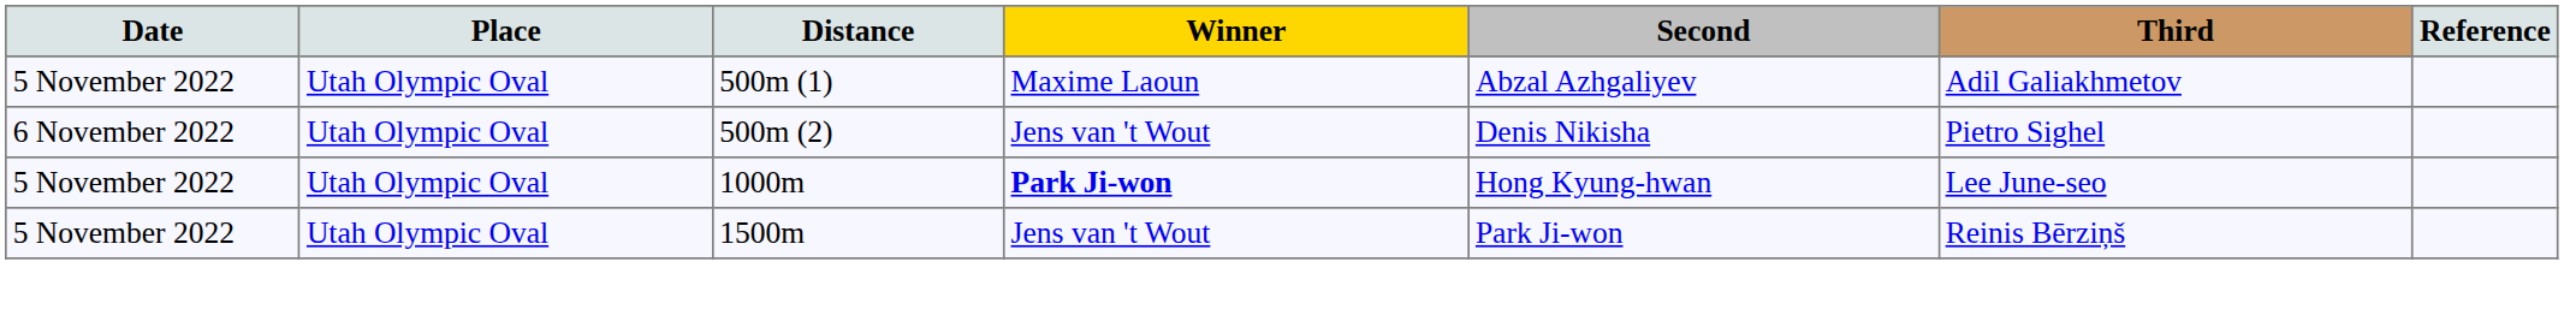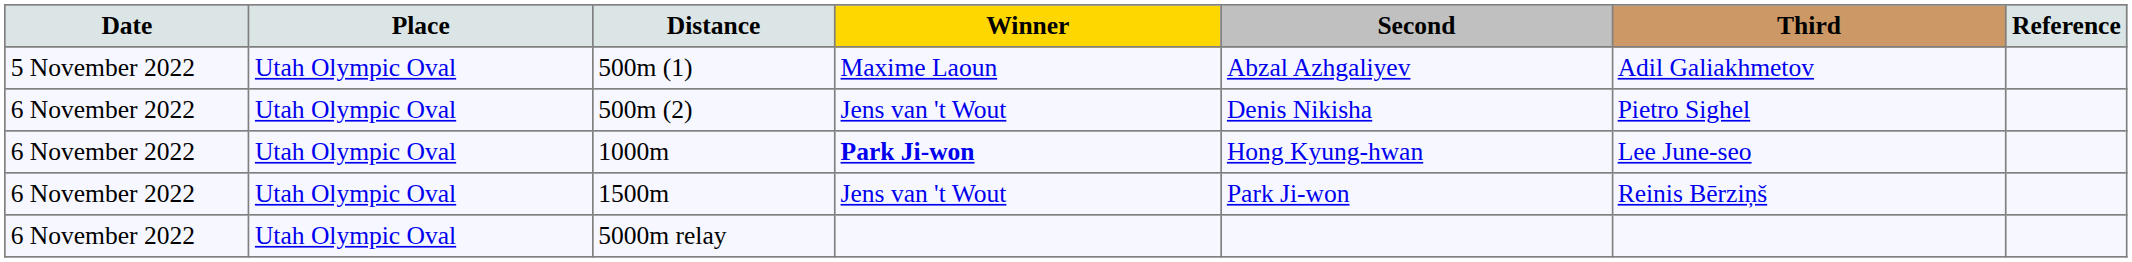 <table bgcolor="#f7f8ff" cellpadding="3" cellspacing="0" border="1" style="font-size: 95%; border: gray solid 1px; border-collapse: collapse;">
 <tr bgcolor="#cccccc" (1>
 <td width="150" align="center" bgcolor="#dce5e5"><strong>Date</strong></td>
 <td width="220" align="center" bgcolor="#dce5e5"><strong>Place</strong></td>
 <td width="150" align="center" bgcolor="#dce5e5"><strong>Distance</strong></td>
 <td align="center" bgcolor="gold" width="250"><strong>Winner</strong></td>
 <td align="center" bgcolor="silver" width="250"><strong>Second</strong></td>
 <td width="250" align="center" bgcolor="#cc9966"><strong>Third</strong></td>
 <td width="30" align="center" bgcolor="#dce5e5"><strong>Reference</strong></td>
 </tr>
 <tr align="left">
 <td>5 November 2022</td>
 <td><a href='#'>Utah Olympic Oval</a></td>
 <td>500m (1)</td>
 <td> <a href='#'>Maxime Laoun</a></td>
 <td> <a href='#'>Abzal Azhgaliyev</a></td>
 <td> <a href='#'>Adil Galiakhmetov</a></td>
 <td></td>
 </tr>
 <tr align="left">
 <td>6 November 2022</td>
 <td><a href='#'>Utah Olympic Oval</a></td>
 <td>500m (2)</td>
 <td> <a href='#'>Jens van 't Wout</a></td>
 <td> <a href='#'>Denis Nikisha</a></td>
 <td> <a href='#'>Pietro Sighel</a></td>
 <td></td>
 </tr>
 <tr align="left">
-<td>5 November 2022</td>
+<td>6 November 2022</td>
 <td><a href='#'>Utah Olympic Oval</a></td>
 <td>1000m</td>
 <td><strong> <a href='#'>Park Ji-won</a></strong></td>
 <td> <a href='#'>Hong Kyung-hwan</a></td>
 <td> <a href='#'>Lee June-seo</a></td>
 <td></td>
 </tr>
 <tr align="left">
-<td>5 November 2022</td>
+<td>6 November 2022</td>
 <td><a href='#'>Utah Olympic Oval</a></td>
 <td>1500m</td>
 <td> <a href='#'>Jens van 't Wout</a></td>
 <td> <a href='#'>Park Ji-won</a></td>
 <td> <a href='#'>Reinis Bērziņš </a></td>
 <td></td>
 </tr>
+<tr align="left">
+<td>6 November 2022</td>
+<td><a href='#'>Utah Olympic Oval</a></td>
+<td>5000m relay</td>
+<td></td>
+<td></td>
+<td></td>
+<td></td>
+</tr>
 </table>
